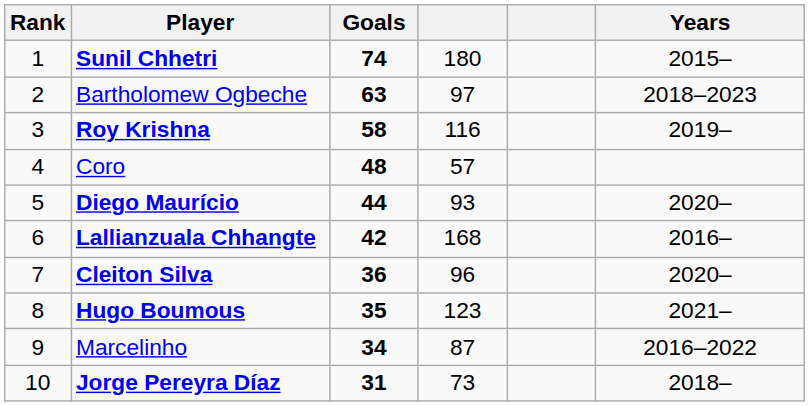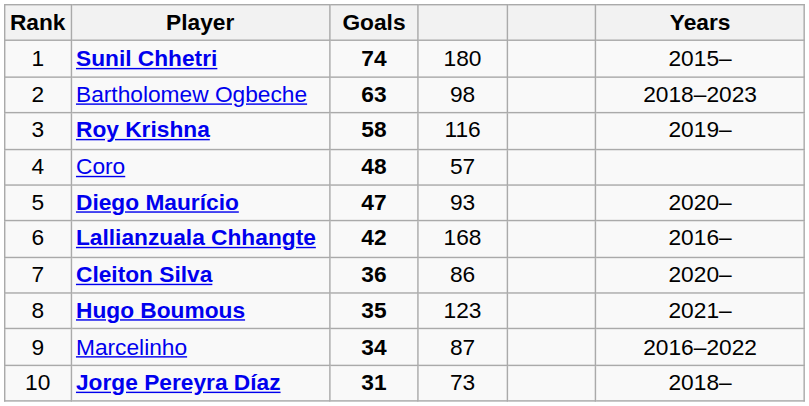 <table class="wikitable sortable"  style="text-align:center">
 <tr>
 <th width=20>Rank</th>
 <th width=175>Player</th>
 <th width=55>Goals</th>
 <th width=55></th>
 <th width=55></th>
 <th width=140>Years</th>
 </tr>
 <tr>
 <td>1</td>
 <td align="left"> <strong><a href='#'>Sunil Chhetri</a></strong></td>
 <td><strong>74</strong></td>
 <td>180</td>
 <td></td>
 <td>2015–</td>
 </tr>
 <tr>
 <td>2</td>
 <td align="left"> <a href='#'>Bartholomew Ogbeche</a></td>
 <td><strong>63</strong></td>
-<td>97</td>
+<td>98</td>
 <td></td>
 <td>2018–2023</td>
 </tr>
 <tr>
 <td>3</td>
 <td align="left"> <strong><a href='#'>Roy Krishna</a></strong></td>
 <td><strong>58</strong></td>
 <td>116</td>
 <td></td>
 <td>2019–</td>
 </tr>
 <tr>
 <td>4</td>
 <td align="left"> <a href='#'>Coro</a></td>
 <td><strong>48</strong></td>
 <td>57</td>
 <td></td>
 <td></td>
 </tr>
 <tr>
 <td>5</td>
 <td align="left"> <strong><a href='#'>Diego Maurício</a></strong></td>
-<td><strong>44</strong></td>
+<td><strong>47</strong></td>
 <td>93</td>
 <td></td>
 <td>2020–</td>
 </tr>
 <tr>
 <td>6</td>
 <td align="left"> <strong><a href='#'>Lallianzuala Chhangte</a></strong></td>
 <td><strong>42</strong></td>
 <td>168</td>
 <td></td>
 <td>2016–</td>
 </tr>
 <tr>
 <td>7</td>
 <td align="left"> <strong><a href='#'>Cleiton Silva</a></strong></td>
 <td><strong>36</strong></td>
-<td>96</td>
+<td>86</td>
 <td></td>
 <td>2020–</td>
 </tr>
 <tr>
 <td>8</td>
 <td align="left"> <strong><a href='#'>Hugo Boumous</a></strong></td>
 <td><strong>35</strong></td>
 <td>123</td>
 <td></td>
 <td>2021–</td>
 </tr>
 <tr>
 <td>9</td>
 <td align="left"> <a href='#'>Marcelinho</a></td>
 <td><strong>34</strong></td>
 <td>87</td>
 <td></td>
 <td>2016–2022</td>
 </tr>
 <tr>
 <td>10</td>
 <td align="left"> <strong><a href='#'>Jorge Pereyra Díaz</a></strong></td>
 <td><strong>31</strong></td>
 <td>73</td>
 <td></td>
 <td>2018–</td>
 </tr>
 </table>
